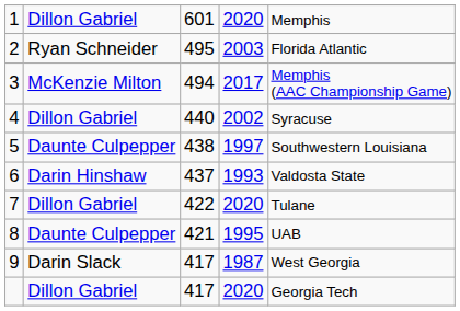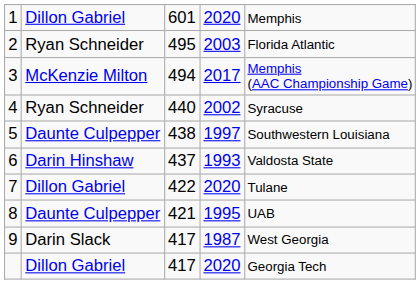 <table class="wikitable">
 <tr>
 </tr>
 <tr>
 <td>1</td>
 <td><a href='#'>Dillon Gabriel</a></td>
 <td>601</td>
 <td><a href='#'>2020</a></td>
 <td style="font-size:80%;">Memphis</td>
 </tr>
 <tr>
 <td>2</td>
 <td>Ryan Schneider</td>
 <td>495</td>
 <td><a href='#'>2003</a></td>
 <td style="font-size:80%;">Florida Atlantic</td>
 </tr>
 <tr>
 <td>3</td>
 <td><a href='#'>McKenzie Milton</a></td>
 <td>494</td>
 <td><a href='#'>2017</a></td>
 <td style="font-size:80%;"><a href='#'>Memphis</a><br>(<a href='#'>AAC Championship Game</a>)</td>
 </tr>
 <tr>
 <td>4</td>
-<td><a href='#'>Dillon Gabriel</a></td>
+<td>Ryan Schneider</td>
 <td>440</td>
 <td><a href='#'>2002</a></td>
 <td style="font-size:80%;">Syracuse</td>
 </tr>
 <tr>
 <td>5</td>
 <td><a href='#'>Daunte Culpepper</a></td>
 <td>438</td>
 <td><a href='#'>1997</a></td>
 <td style="font-size:80%;">Southwestern Louisiana</td>
 </tr>
 <tr>
 <td>6</td>
 <td><a href='#'>Darin Hinshaw</a></td>
 <td>437</td>
 <td><a href='#'>1993</a></td>
 <td style="font-size:80%;">Valdosta State</td>
 </tr>
 <tr>
 <td>7</td>
 <td><a href='#'>Dillon Gabriel</a></td>
 <td>422</td>
 <td><a href='#'>2020</a></td>
 <td style="font-size:80%;">Tulane</td>
 </tr>
 <tr>
 <td>8</td>
 <td><a href='#'>Daunte Culpepper</a></td>
 <td>421</td>
 <td><a href='#'>1995</a></td>
 <td style="font-size:80%;">UAB</td>
 </tr>
 <tr>
 <td>9</td>
 <td>Darin Slack</td>
 <td>417</td>
 <td><a href='#'>1987</a></td>
 <td style="font-size:80%;">West Georgia</td>
 </tr>
 <tr>
 <td></td>
 <td><a href='#'>Dillon Gabriel</a></td>
 <td>417</td>
 <td><a href='#'>2020</a></td>
 <td style="font-size:80%;">Georgia Tech</td>
 </tr>
 </table>
